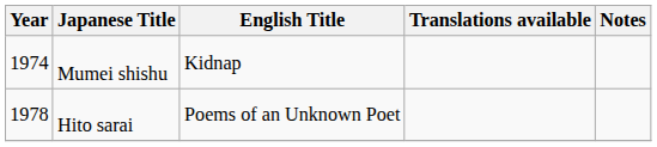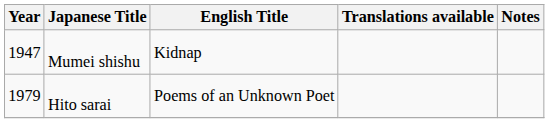 <table class="wikitable">
 <tr>
 <th>Year</th>
 <th>Japanese Title</th>
 <th>English Title</th>
 <th>Translations available</th>
 <th>Notes</th>
 </tr>
 <tr>
-<td>1974</td>
+<td>1947</td>
 <td><br>Mumei shishu</td>
 <td>Kidnap</td>
 <td></td>
 <td></td>
 </tr>
 <tr>
-<td>1978</td>
+<td>1979</td>
 <td><br>Hito sarai</td>
 <td>Poems of an Unknown Poet</td>
 <td></td>
 <td></td>
 </tr>
 <tr>
 </tr>
 </table>
